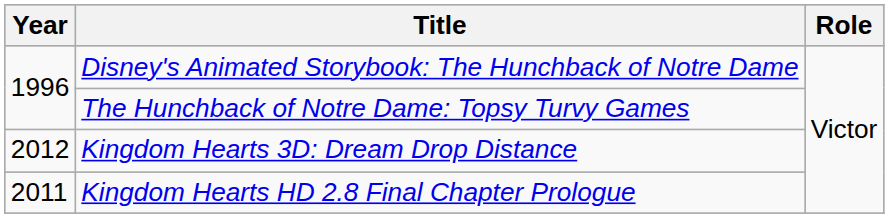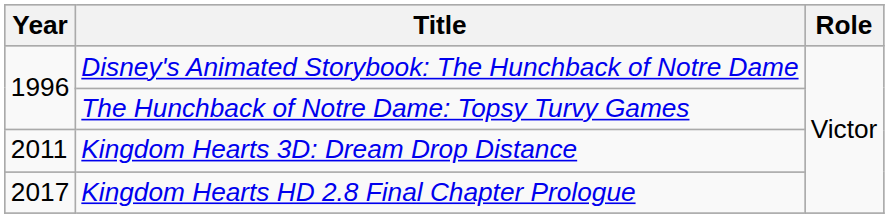 <table class="wikitable">
 <tr>
 <th>Year</th>
 <th>Title</th>
 <th>Role</th>
 </tr>
 <tr>
 <td rowspan="2">1996</td>
 <td><em><a href='#'>Disney's Animated Storybook: The Hunchback of Notre Dame</a></em></td>
 <td rowspan="4">Victor</td>
 </tr>
 <tr>
 <td><em><a href='#'>The Hunchback of Notre Dame: Topsy Turvy Games</a></em></td>
 </tr>
 <tr>
-<td>2012</td>
+<td>2011</td>
 <td><em><a href='#'>Kingdom Hearts 3D: Dream Drop Distance</a></em></td>
 </tr>
 <tr>
-<td>2011</td>
+<td>2017</td>
 <td><em><a href='#'>Kingdom Hearts HD 2.8 Final Chapter Prologue</a></em></td>
 </tr>
 </table>
